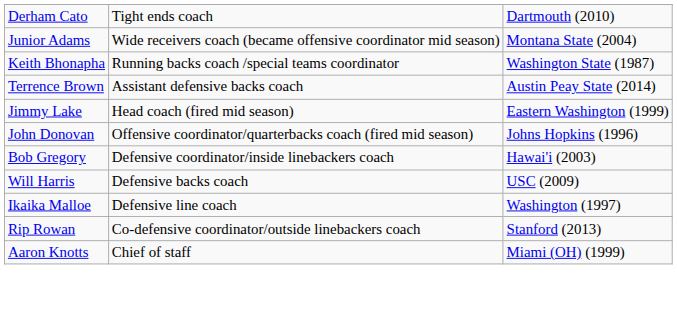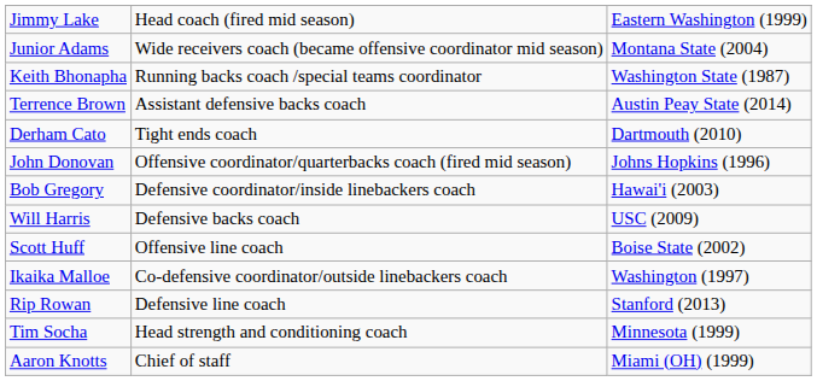 <table class="wikitable">
 <tr>
 </tr>
 <tr>
-<td><a href='#'>Derham Cato</a></td>
-<td>Tight ends coach</td>
-<td><a href='#'>Dartmouth</a> (2010)</td>
+<td><a href='#'>Jimmy Lake</a></td>
+<td>Head coach (fired mid season)</td>
+<td><a href='#'>Eastern Washington</a> (1999)</td>
 </tr>
 <tr>
 <td><a href='#'>Junior Adams</a></td>
 <td>Wide receivers coach (became offensive coordinator mid season)</td>
 <td><a href='#'>Montana State</a> (2004)</td>
 </tr>
 <tr>
 <td><a href='#'>Keith Bhonapha</a></td>
 <td>Running backs coach /special teams coordinator</td>
 <td><a href='#'>Washington State</a> (1987)</td>
 </tr>
 <tr>
 <td><a href='#'>Terrence Brown</a></td>
 <td>Assistant defensive backs coach</td>
 <td><a href='#'>Austin Peay State</a> (2014)</td>
 </tr>
 <tr>
-<td><a href='#'>Jimmy Lake</a></td>
-<td>Head coach (fired mid season)</td>
-<td><a href='#'>Eastern Washington</a> (1999)</td>
+<td><a href='#'>Derham Cato</a></td>
+<td>Tight ends coach</td>
+<td><a href='#'>Dartmouth</a> (2010)</td>
 </tr>
 <tr>
 <td><a href='#'>John Donovan</a></td>
 <td>Offensive coordinator/quarterbacks coach (fired mid season)</td>
 <td><a href='#'>Johns Hopkins</a> (1996)</td>
 </tr>
 <tr>
 <td><a href='#'>Bob Gregory</a></td>
 <td>Defensive coordinator/inside linebackers coach</td>
 <td><a href='#'>Hawai'i</a> (2003)</td>
 </tr>
 <tr>
 <td><a href='#'>Will Harris</a></td>
 <td>Defensive backs coach</td>
 <td><a href='#'>USC</a> (2009)</td>
 </tr>
 <tr>
+<td><a href='#'>Scott Huff</a></td>
+<td>Offensive line coach</td>
+<td><a href='#'>Boise State</a> (2002)</td>
+</tr>
+<tr>
 <td><a href='#'>Ikaika Malloe</a></td>
-<td>Defensive line coach</td>
+<td>Co-defensive coordinator/outside linebackers coach</td>
 <td><a href='#'>Washington</a> (1997)</td>
 </tr>
 <tr>
 <td><a href='#'>Rip Rowan</a></td>
-<td>Co-defensive coordinator/outside linebackers coach</td>
+<td>Defensive line coach</td>
 <td><a href='#'>Stanford</a> (2013)</td>
+</tr>
+<tr>
+<td><a href='#'>Tim Socha</a></td>
+<td>Head strength and conditioning coach</td>
+<td><a href='#'>Minnesota</a> (1999)</td>
 </tr>
 <tr>
 <td><a href='#'>Aaron Knotts</a></td>
 <td>Chief of staff</td>
 <td><a href='#'>Miami (OH)</a> (1999)</td>
 </tr>
 </table>
